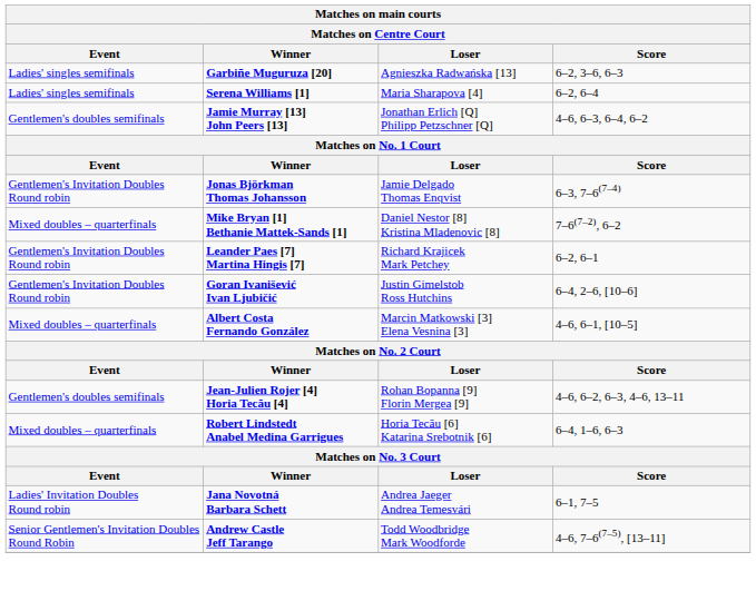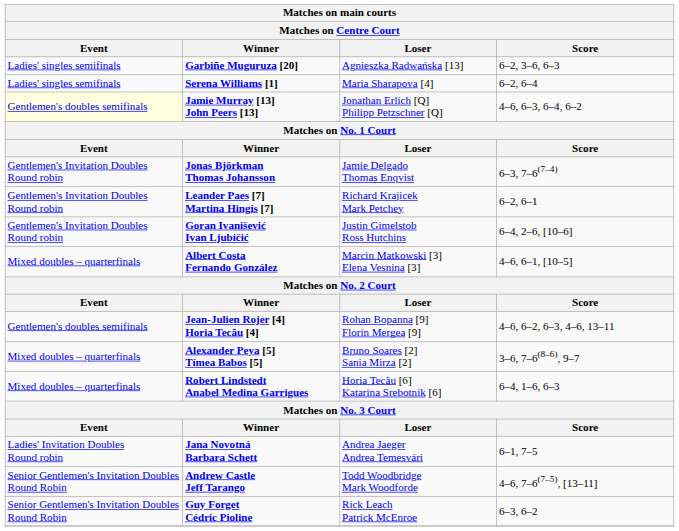 <table class="wikitable collapsible uncollapsed" style="margin:auto;">
 <tr>
 <th colspan="4" style="white-space:nowrap;">Matches on main courts</th>
 </tr>
 <tr>
 <th colspan="4"><strong>Matches on <a href='#'>Centre Court</a></strong></th>
 </tr>
 <tr>
 <th width=250>Event</th>
 <th width=220>Winner</th>
 <th width=220>Loser</th>
 <th width=250>Score</th>
 </tr>
 <tr>
 <td><a href='#'>Ladies' singles semifinals</a></td>
 <td><strong> <a href='#'>Garbiñe Muguruza</a> [20]</strong></td>
 <td> <a href='#'>Agnieszka Radwańska</a> [13]</td>
 <td>6–2, 3–6, 6–3</td>
 </tr>
 <tr>
 <td><a href='#'>Ladies' singles semifinals</a></td>
 <td><strong> <a href='#'>Serena Williams</a> [1]</strong></td>
 <td> <a href='#'>Maria Sharapova</a> [4]</td>
 <td>6–2, 6–4</td>
 </tr>
 <tr>
-<td><a href='#'>Gentlemen's doubles semifinals</a></td>
+<td style="background: lightyellow;"><a href='#'>Gentlemen's doubles semifinals</a></td>
 <td><strong> <a href='#'>Jamie Murray</a> [13] <br>  <a href='#'>John Peers</a> [13]</strong></td>
 <td> <a href='#'>Jonathan Erlich</a> [Q] <br>  <a href='#'>Philipp Petzschner</a> [Q]</td>
 <td>4–6, 6–3, 6–4, 6–2</td>
 </tr>
 <tr>
 <th colspan="4"><strong>Matches on <a href='#'>No. 1 Court</a></strong></th>
 </tr>
 <tr>
 <th width=250>Event</th>
 <th width=220>Winner</th>
 <th width=220>Loser</th>
 <th width=250>Score</th>
 </tr>
 <tr>
 <td><a href='#'>Gentlemen's Invitation Doubles <br> Round robin</a></td>
 <td><strong> <a href='#'>Jonas Björkman</a> <br>  <a href='#'>Thomas Johansson</a></strong></td>
 <td> <a href='#'>Jamie Delgado</a> <br>  <a href='#'>Thomas Enqvist</a></td>
 <td>6–3, 7–6<sup>(7–4)</sup></td>
-</tr>
-<tr>
-<td><a href='#'>Mixed doubles – quarterfinals</a></td>
-<td><strong> <a href='#'>Mike Bryan</a> [1] <br>  <a href='#'>Bethanie Mattek-Sands</a> [1]</strong></td>
-<td> <a href='#'>Daniel Nestor</a> [8] <br>  <a href='#'>Kristina Mladenovic</a> [8]</td>
-<td>7–6<sup>(7–2)</sup>, 6–2</td>
 </tr>
 <tr>
 <td><a href='#'>Gentlemen's Invitation Doubles <br> Round robin</a></td>
 <td><strong> <a href='#'>Leander Paes</a> [7] <br>  <a href='#'>Martina Hingis</a> [7]</strong></td>
 <td> <a href='#'>Richard Krajicek</a> <br>  <a href='#'>Mark Petchey</a></td>
 <td>6–2, 6–1</td>
 </tr>
 <tr>
 <td><a href='#'>Gentlemen's Invitation Doubles <br> Round robin</a></td>
 <td><strong> <a href='#'>Goran Ivanišević</a> <br>  <a href='#'>Ivan Ljubičić</a> </strong></td>
 <td> <a href='#'>Justin Gimelstob</a> <br>  <a href='#'>Ross Hutchins</a></td>
 <td>6–4, 2–6, [10–6]</td>
 </tr>
 <tr>
 <td><a href='#'>Mixed doubles – quarterfinals</a></td>
 <td><strong> <a href='#'>Albert Costa</a> <br>  <a href='#'>Fernando González</a></strong></td>
 <td> <a href='#'>Marcin Matkowski</a> [3] <br>  <a href='#'>Elena Vesnina</a> [3]</td>
 <td>4–6, 6–1, [10–5]</td>
 </tr>
 <tr>
 <th colspan="4"><strong>Matches on <a href='#'>No. 2 Court</a></strong></th>
 </tr>
 <tr>
 <th width=250>Event</th>
 <th width=220>Winner</th>
 <th width=220>Loser</th>
 <th width=250>Score</th>
 </tr>
 <tr>
 <td><a href='#'>Gentlemen's doubles semifinals</a></td>
 <td><strong> <a href='#'>Jean-Julien Rojer</a> [4] <br>  <a href='#'>Horia Tecău</a> [4]</strong></td>
 <td> <a href='#'>Rohan Bopanna</a> [9] <br>  <a href='#'>Florin Mergea</a> [9]</td>
 <td>4–6, 6–2, 6–3, 4–6, 13–11</td>
 </tr>
 <tr>
 <td><a href='#'>Mixed doubles – quarterfinals</a></td>
+<td><strong> <a href='#'>Alexander Peya</a> [5] <br>  <a href='#'>Tímea Babos</a> [5]</strong></td>
+<td> <a href='#'>Bruno Soares</a> [2] <br>  <a href='#'>Sania Mirza</a> [2]</td>
+<td>3–6, 7–6<sup>(8–6)</sup>, 9–7</td>
+</tr>
+<tr>
+<td><a href='#'>Mixed doubles – quarterfinals</a></td>
 <td><strong> <a href='#'>Robert Lindstedt</a> <br>  <a href='#'>Anabel Medina Garrigues</a></strong></td>
 <td> <a href='#'>Horia Tecău</a> [6] <br>  <a href='#'>Katarina Srebotnik</a> [6]</td>
 <td>6–4, 1–6, 6–3</td>
 </tr>
 <tr>
 <th colspan="4"><strong>Matches on <a href='#'>No. 3 Court</a></strong></th>
 </tr>
 <tr>
 <th width=250>Event</th>
 <th width=220>Winner</th>
 <th width=220>Loser</th>
 <th width=250>Score</th>
 </tr>
 <tr>
 <td><a href='#'>Ladies' Invitation Doubles<br> Round robin</a></td>
 <td><strong> <a href='#'>Jana Novotná</a> <br>  <a href='#'>Barbara Schett</a></strong></td>
 <td> <a href='#'>Andrea Jaeger</a> <br>  <a href='#'>Andrea Temesvári</a></td>
 <td>6–1, 7–5</td>
 </tr>
 <tr>
 <td><a href='#'>Senior Gentlemen's Invitation Doubles<br> Round Robin</a></td>
 <td><strong> <a href='#'>Andrew Castle</a> <br>  <a href='#'>Jeff Tarango</a></strong></td>
 <td> <a href='#'>Todd Woodbridge</a> <br>  <a href='#'>Mark Woodforde</a></td>
 <td>4–6, 7–6<sup>(7–5)</sup>, [13–11]</td>
 </tr>
 <tr>
+<td><a href='#'>Senior Gentlemen's Invitation Doubles<br> Round Robin</a></td>
+<td><strong> <a href='#'>Guy Forget</a> <br>  <a href='#'>Cédric Pioline</a></strong></td>
+<td> <a href='#'>Rick Leach</a> <br>  <a href='#'>Patrick McEnroe</a></td>
+<td>6–3, 6–2</td>
+</tr>
+<tr>
 </tr>
 </table>
